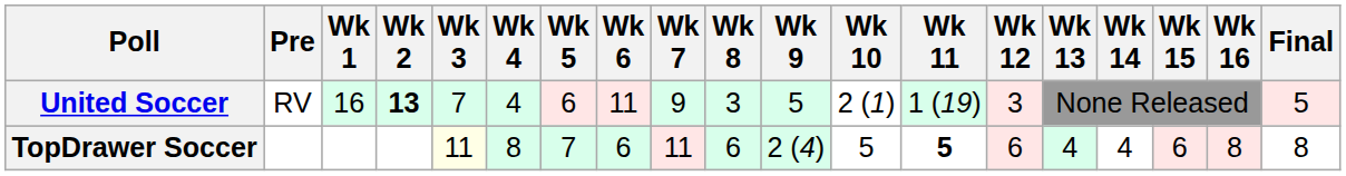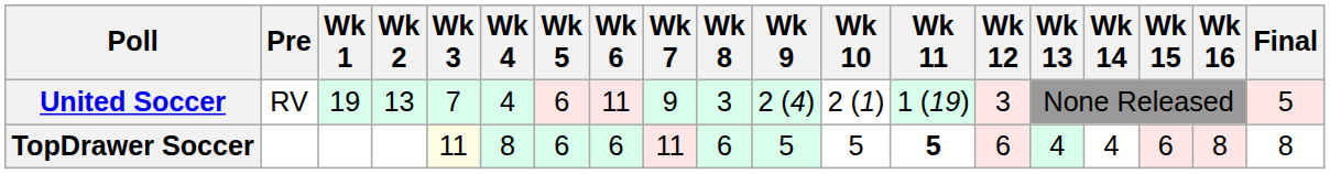 <table class="wikitable" style="white-space:nowrap;text-align:center;">
 <tr>
 <th>Poll</th>
 <th>Pre</th>
 <th>Wk<br>1</th>
 <th>Wk<br>2</th>
 <th>Wk<br>3</th>
 <th>Wk<br>4</th>
 <th>Wk<br>5</th>
 <th>Wk<br>6</th>
 <th>Wk<br>7</th>
 <th>Wk<br>8</th>
 <th>Wk<br>9</th>
 <th>Wk<br>10</th>
 <th>Wk<br>11</th>
 <th>Wk<br>12</th>
 <th>Wk<br>13</th>
 <th>Wk<br>14</th>
 <th>Wk<br>15</th>
 <th>Wk<br>16</th>
 <th>Final<br></th>
 </tr>
 <tr>
 <th><a href='#'>United Soccer</a></th>
 <td style="background:#FFFFFF;">RV</td>
-<td style="background:#D8FFEB;">16</td>
-<td style="background:#D8FFEB;"><strong>13</strong></td>
+<td style="background:#D8FFEB;">19</td>
+<td style="background:#D8FFEB;">13</td>
 <td style="background:#D8FFEB;">7</td>
 <td style="background:#D8FFEB;">4</td>
 <td style="background:#FFE6E6;">6</td>
 <td style="background:#FFE6E6;">11</td>
 <td style="background:#D8FFEB;">9</td>
 <td style="background:#D8FFEB;">3</td>
-<td style="background:#D8FFEB;">5</td>
+<td style="background:#D8FFEB;">2 (<em>4</em>)</td>
 <td style="background:#FFFFFF;">2 (<em>1</em>)</td>
 <td style="background:#D8FFEB;">1 (<em>19</em>)</td>
 <td style="background:#FFE6E6;">3</td>
 <td colspan=4 style="background:#999;">None Released</td>
 <td style="background:#FFE6E6;">5</td>
 </tr>
 <tr>
 <th>TopDrawer Soccer </th>
 <td style="background:#FFFFFF;"></td>
 <td style="background:#FFFFFF;"></td>
 <td style="background:#FFFFFF;"></td>
 <td style="background:#FFFFE6;">11</td>
 <td style="background:#D8FFEB;">8</td>
-<td style="background:#D8FFEB;">7</td>
+<td style="background:#D8FFEB;">6</td>
 <td style="background:#D8FFEB;">6</td>
 <td style="background:#FFE6E6;">11</td>
 <td style="background:#D8FFEB;">6</td>
-<td style="background:#D8FFEB;">2 (<em>4</em>)</td>
+<td style="background:#D8FFEB;">5</td>
 <td style="background:#FFFFFF;">5</td>
 <td style="background:#FFFFFF;"><strong>5</strong></td>
 <td style="background:#FFE6E6;">6</td>
 <td style="background:#D8FFEB;">4</td>
 <td style="background:#FFFFFF;">4</td>
 <td style="background:#FFE6E6;">6</td>
 <td style="background:#FFE6E6;">8</td>
 <td style="background:#FFFFFF;">8</td>
 </tr>
 </table>
